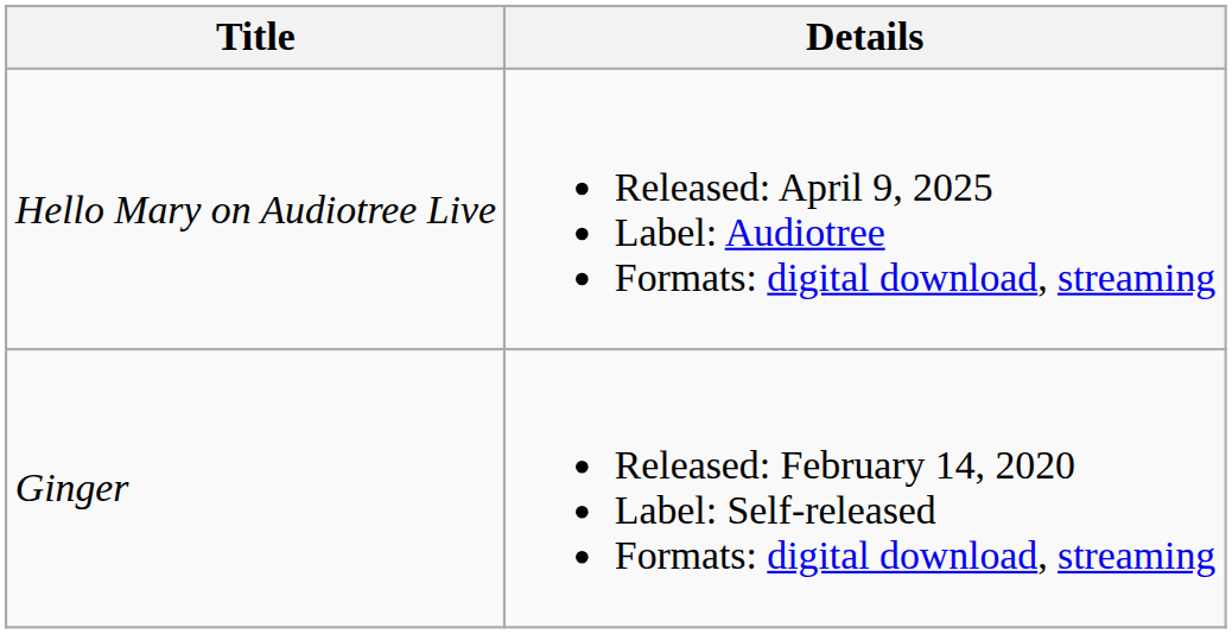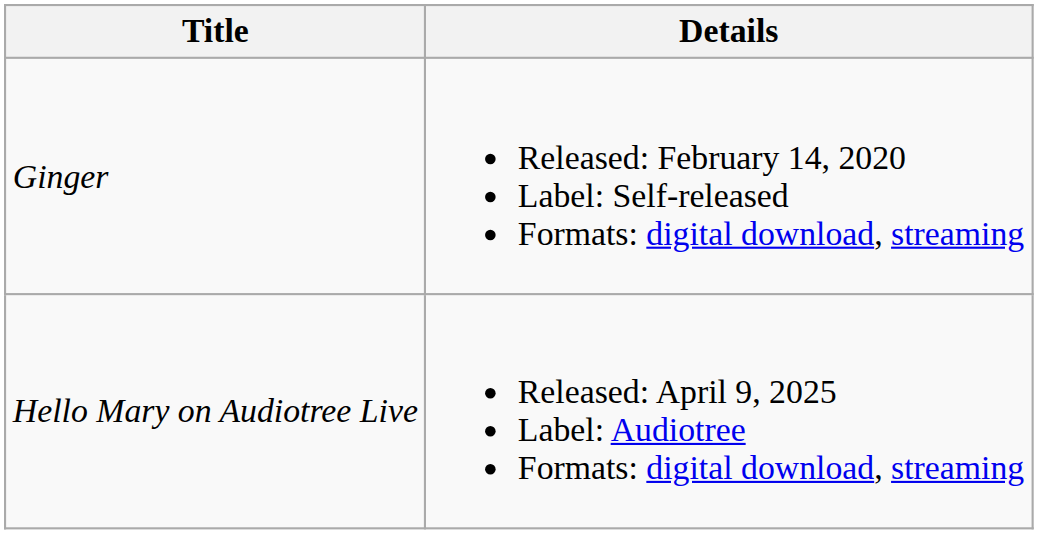 <table class="wikitable">
 <tr>
 <th>Title</th>
 <th>Details</th>
 </tr>
 <tr>
+<td><em>Ginger</em></td>
+<td><br><ul><li>Released: February 14, 2020</li><li>Label: Self-released</li><li>Formats: <a href='#'>digital download</a>, <a href='#'>streaming</a></li></ul></td>
+</tr>
+<tr>
 <td><em>Hello Mary on Audiotree Live</em></td>
 <td><br><ul><li>Released: April 9, 2025</li><li>Label: <a href='#'>Audiotree</a></li><li>Formats: <a href='#'>digital download</a>, <a href='#'>streaming</a></li></ul></td>
 </tr>
-<tr>
-<td><em>Ginger</em></td>
-<td><br><ul><li>Released: February 14, 2020</li><li>Label: Self-released</li><li>Formats: <a href='#'>digital download</a>, <a href='#'>streaming</a></li></ul></td>
-</tr>
 </table>
